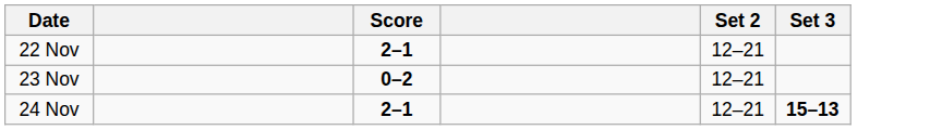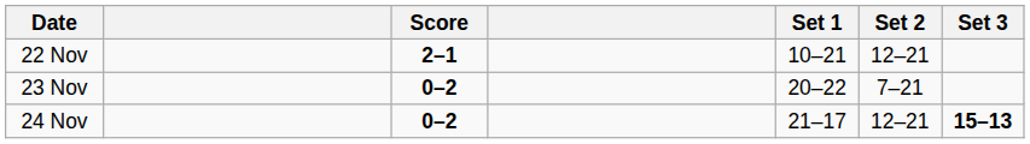 <table class="wikitable" style="text-align: center; font-size:90% ">
 <tr>
 <th width="60">Date</th>
 <th style="text-align:right; width:190px;"></th>
 <th width="60">Score</th>
 <th style="text-align:left; width:190px;"></th>
+<th width="50">Set 1</th>
 <th width="50">Set 2</th>
 <th width="50">Set 3</th>
 </tr>
 <tr>
 <td>22 Nov</td>
 <td align=right></td>
 <td align=center><strong>2–1</strong></td>
 <td style="text-align:left"><strong></strong></td>
+<td>10–21</td>
 <td>12–21</td>
 <td></td>
 </tr>
 <tr>
 <td>23 Nov</td>
 <td align=right></td>
 <td align=center><strong>0–2</strong></td>
 <td style="text-align:left"><strong></strong></td>
-<td>12–21</td>
+<td>20–22</td>
+<td>7–21</td>
 <td></td>
 </tr>
 <tr>
 <td>24 Nov</td>
 <td align=right><strong></strong></td>
-<td align=center><strong>2–1</strong></td>
+<td align=center><strong>0–2</strong></td>
 <td style="text-align:left"></td>
+<td>21–17</td>
 <td>12–21</td>
 <td><strong>15–13</strong></td>
 </tr>
 </table>
